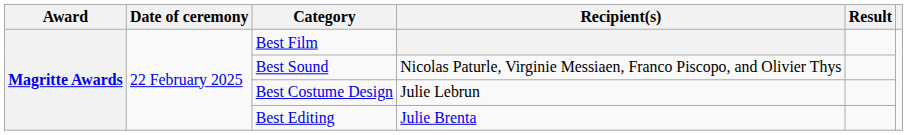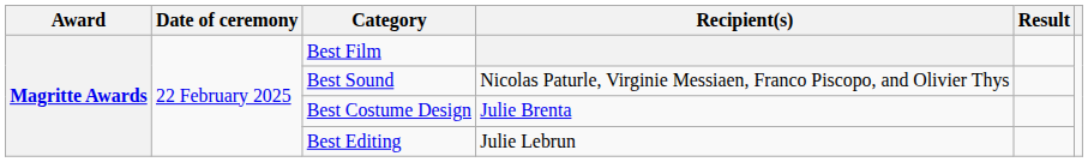 <table class="wikitable sortable plainrowheaders">
 <tr>
 <th scope="col">Award</th>
 <th scope="col">Date of ceremony</th>
 <th scope="col">Category</th>
 <th scope="col">Recipient(s)</th>
 <th scope="col">Result</th>
 <th scope="col" class="unsortable"></th>
 </tr>
 <tr>
 <th scope="row" rowspan="4"><a href='#'>Magritte Awards</a></th>
 <td rowspan="4"><a href='#'>22 February 2025</a></td>
 <td><a href='#'>Best Film</a></td>
 <th></th>
 <td></td>
 <td rowspan="4" align="center"></td>
 </tr>
 <tr>
 <td><a href='#'>Best Sound</a></td>
 <td>Nicolas Paturle, Virginie Messiaen, Franco Piscopo, and Olivier Thys</td>
 <td></td>
 </tr>
 <tr>
 <td><a href='#'>Best Costume Design</a></td>
-<td>Julie Lebrun</td>
+<td><a href='#'>Julie Brenta</a></td>
 <td></td>
 </tr>
 <tr>
 <td><a href='#'>Best Editing</a></td>
-<td><a href='#'>Julie Brenta</a></td>
+<td>Julie Lebrun</td>
 <td></td>
 </tr>
 </table>
